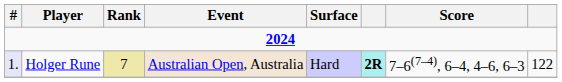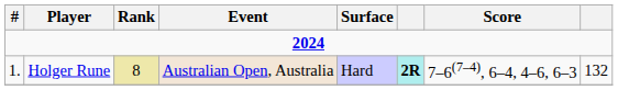 <table class="wikitable sortable nowrap">
 <tr>
 <th>#</th>
 <th>Player</th>
 <th>Rank</th>
 <th>Event</th>
 <th>Surface</th>
 <th></th>
 <th class=unsortable>Score</th>
 <th></th>
 </tr>
 <tr>
 <td colspan=8 style=text-align:center><strong><a href='#'>2024</a></strong></td>
 </tr>
 <tr>
-<td style="background: lavender;">1.</td>
+<td>1.</td>
 <td> <a href='#'>Holger Rune</a></td>
-<td align=center bgcolor=eee8aa>7</td>
+<td align=center bgcolor=eee8aa>8</td>
 <td bgcolor=f3e6d7><a href='#'>Australian Open</a>, Australia</td>
 <td bgcolor=ccccff>Hard</td>
 <td bgcolor=afeeee><strong>2R</strong></td>
 <td>7–6<sup>(7–4)</sup>, 6–4, 4–6, 6–3</td>
-<td align=center>122</td>
+<td align=center>132</td>
 </tr>
 <tr>
 </tr>
 </table>
